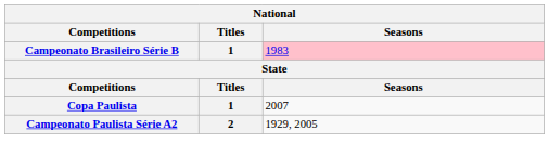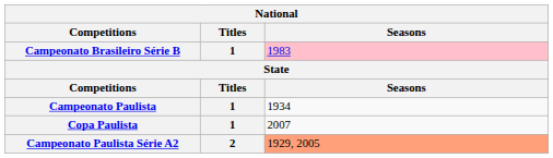 <table class="wikitable">
 <tr>
 <th colspan="3">National</th>
 </tr>
 <tr>
 <th style="width:260px">Competitions</th>
 <th style="width:80px">Titles</th>
 <th style="width:380px">Seasons</th>
 </tr>
 <tr>
 <th style="text-align:center"><a href='#'>Campeonato Brasileiro Série B</a></th>
 <th style="text-align:center"><strong>1</strong></th>
 <td align="left" style="background: pink;"><a href='#'>1983</a></td>
 </tr>
 <tr>
 <th colspan="3">State</th>
 </tr>
 <tr>
 <th>Competitions</th>
 <th>Titles</th>
 <th>Seasons</th>
 </tr>
 <tr>
+<th style="text-align:center"><a href='#'>Campeonato Paulista</a></th>
+<th style="text-align:center"><strong>1</strong></th>
+<td align="left">1934 </td>
+</tr>
+<tr>
 <th style="text-align:center"><a href='#'>Copa Paulista</a></th>
 <th style="text-align:center"><strong>1</strong></th>
 <td align="left">2007</td>
 </tr>
 <tr>
 <th style="text-align:center"><a href='#'>Campeonato Paulista Série A2</a></th>
 <th style="text-align:center"><strong>2</strong></th>
-<td align="left">1929, 2005</td>
+<td align="left" style="background: lightsalmon;">1929, 2005</td>
 </tr>
 </table>
